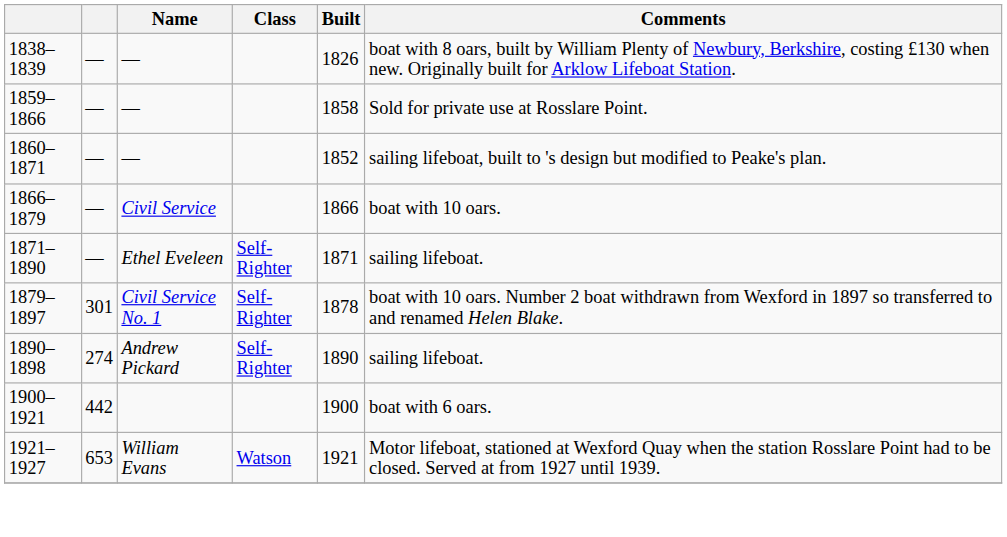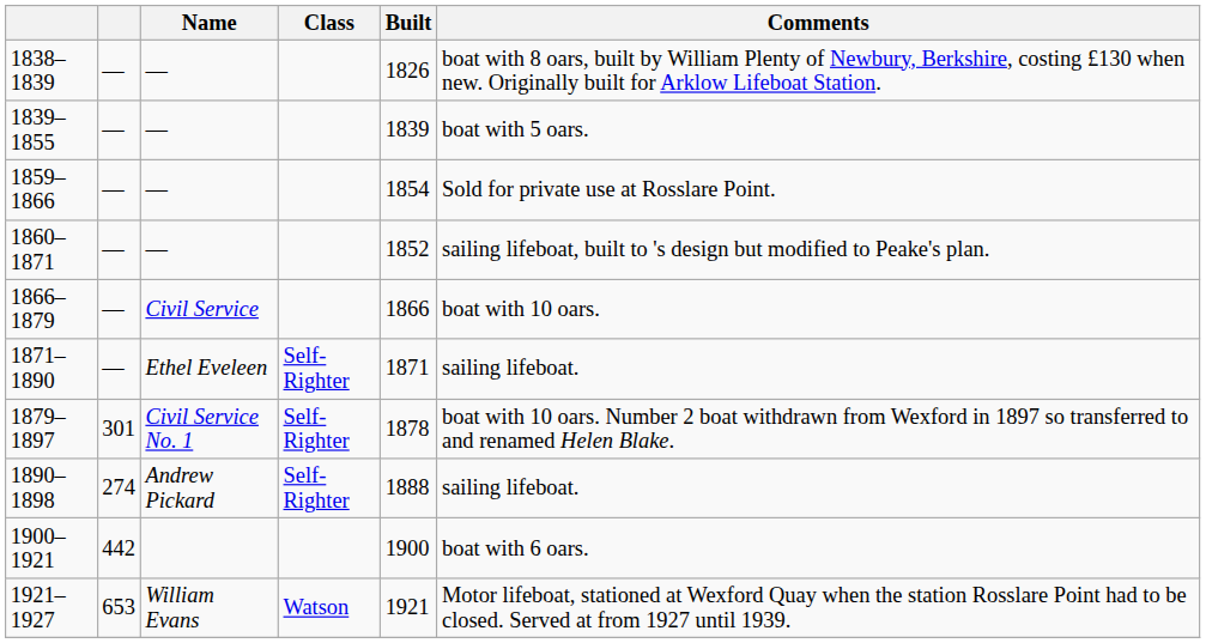 <table class="wikitable sortable">
 <tr>
 <th></th>
 <th></th>
 <th>Name</th>
 <th>Class</th>
 <th>Built</th>
 <th class=unsortable>Comments</th>
 </tr>
 <tr>
 <td>1838–1839</td>
 <td>—</td>
 <td>—</td>
 <td></td>
 <td>1826</td>
 <td> boat with 8 oars, built by William Plenty of <a href='#'>Newbury, Berkshire</a>, costing £130 when new. Originally built for <a href='#'>Arklow Lifeboat Station</a>.</td>
 </tr>
 <tr>
+<td>1839–1855</td>
+<td>—</td>
+<td>—</td>
+<td></td>
+<td>1839</td>
+<td> boat with 5 oars.</td>
+</tr>
+<tr>
 <td>1859–1866</td>
 <td>—</td>
 <td>—</td>
 <td></td>
-<td>1858</td>
+<td>1854</td>
 <td>Sold for private use at Rosslare Point.</td>
 </tr>
 <tr>
 <td>1860–1871</td>
 <td>—</td>
 <td>—</td>
 <td></td>
 <td>1852</td>
 <td> sailing lifeboat, built to 's design but modified to Peake's plan.</td>
 </tr>
 <tr>
 <td>1866–1879</td>
 <td>—</td>
 <td><em><a href='#'>Civil Service</a></em></td>
 <td></td>
 <td>1866</td>
 <td> boat with 10 oars.</td>
 </tr>
 <tr>
 <td>1871–1890</td>
 <td>—</td>
 <td><em>Ethel Eveleen</em></td>
 <td><a href='#'>Self-Righter</a></td>
 <td>1871</td>
 <td> sailing lifeboat.</td>
 </tr>
 <tr>
 <td>1879–1897</td>
 <td>301</td>
 <td><em><a href='#'>Civil Service No. 1</a></em></td>
 <td><a href='#'>Self-Righter</a></td>
 <td>1878</td>
 <td> boat with 10 oars. Number 2 boat withdrawn from Wexford in 1897 so transferred to  and renamed <em>Helen Blake</em>.</td>
 </tr>
 <tr>
 <td>1890–1898</td>
 <td>274</td>
 <td><em>Andrew Pickard</em></td>
 <td><a href='#'>Self-Righter</a></td>
-<td>1890</td>
+<td>1888</td>
 <td> sailing lifeboat.</td>
 </tr>
 <tr>
 <td>1900–1921</td>
 <td>442</td>
 <td></td>
 <td></td>
 <td>1900</td>
 <td> boat with 6 oars.</td>
 </tr>
 <tr>
 <td>1921–1927</td>
 <td>653</td>
 <td><em>William Evans</em></td>
 <td><a href='#'>Watson</a></td>
 <td>1921</td>
 <td>Motor lifeboat, stationed at Wexford Quay when the station Rosslare Point had to be closed. Served at  from 1927 until 1939.</td>
 </tr>
 <tr>
 </tr>
 </table>
